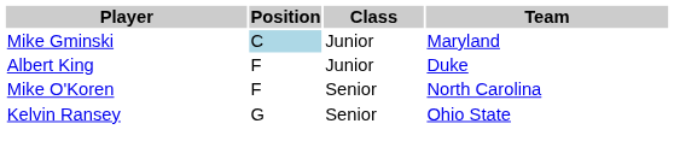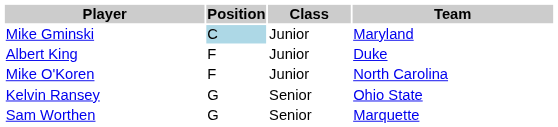 <table style="width:600px" "border:'1' 'solid' 'gray'">
 <tr>
 <th style="background:#CCCCCC;width:40%">Player</th>
 <th style="background:#CCCCCC;width:4%">Position</th>
 <th style="background:#CCCCCC;width:16%">Class</th>
 <th style="background:#CCCCCC;width:40%">Team</th>
 </tr>
 <tr>
 <td><a href='#'>Mike Gminski</a></td>
 <td style="background: lightblue;">C</td>
 <td>Junior</td>
 <td><a href='#'>Maryland</a></td>
 </tr>
 <tr>
 <td><a href='#'>Albert King</a></td>
 <td>F</td>
 <td>Junior</td>
 <td><a href='#'>Duke</a></td>
 </tr>
 <tr>
 <td><a href='#'>Mike O'Koren</a></td>
 <td>F</td>
-<td>Senior</td>
+<td>Junior</td>
 <td><a href='#'>North Carolina</a></td>
 </tr>
 <tr>
 <td><a href='#'>Kelvin Ransey</a></td>
 <td>G</td>
 <td>Senior</td>
 <td><a href='#'>Ohio State</a></td>
 </tr>
+<tr>
+<td><a href='#'>Sam Worthen</a></td>
+<td>G</td>
+<td>Senior</td>
+<td><a href='#'>Marquette</a></td>
+</tr>
 </table>
